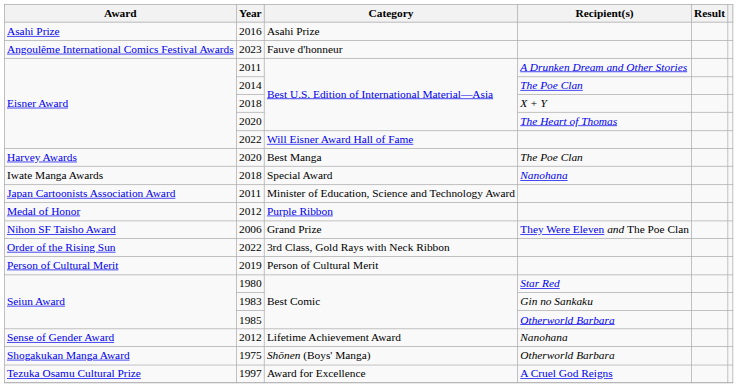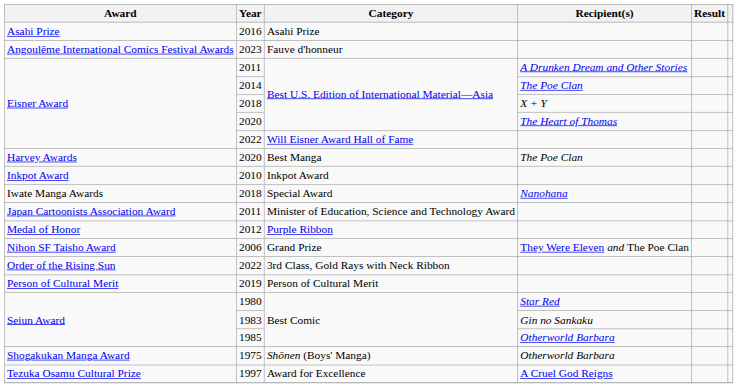 <table class="wikitable sortable">
 <tr style="background:#ccc; text-align:center;">
 <th>Award</th>
 <th>Year</th>
 <th>Category</th>
 <th>Recipient(s)</th>
 <th>Result</th>
 <th></th>
 </tr>
 <tr>
 <td><a href='#'>Asahi Prize</a></td>
 <td>2016</td>
 <td>Asahi Prize</td>
 <td></td>
 <td></td>
 <td></td>
 </tr>
 <tr>
 <td><a href='#'>Angoulême International Comics Festival Awards</a></td>
 <td>2023</td>
 <td>Fauve d'honneur</td>
 <td></td>
 <td></td>
 <td></td>
 </tr>
 <tr>
 <td rowspan="5"><a href='#'>Eisner Award</a></td>
 <td>2011</td>
 <td rowspan="4"><a href='#'>Best U.S. Edition of International Material—Asia</a></td>
 <td><em><a href='#'>A Drunken Dream and Other Stories</a></em></td>
 <td></td>
 <td></td>
 </tr>
 <tr>
 <td>2014</td>
 <td><em><a href='#'>The Poe Clan</a></em></td>
 <td></td>
 <td></td>
 </tr>
 <tr>
 <td>2018</td>
 <td><em>X + Y</em></td>
 <td></td>
 <td></td>
 </tr>
 <tr>
 <td>2020</td>
 <td><em><a href='#'>The Heart of Thomas</a></em></td>
 <td></td>
 <td></td>
 </tr>
 <tr>
 <td>2022</td>
 <td><a href='#'>Will Eisner Award Hall of Fame</a></td>
 <td></td>
 <td></td>
 <td></td>
 </tr>
 <tr>
 <td><a href='#'>Harvey Awards</a></td>
 <td>2020</td>
 <td>Best Manga</td>
 <td><em>The Poe Clan</em></td>
+<td></td>
+<td></td>
+</tr>
+<tr>
+<td><a href='#'>Inkpot Award</a></td>
+<td>2010</td>
+<td>Inkpot Award</td>
+<td></td>
 <td></td>
 <td></td>
 </tr>
 <tr>
 <td>Iwate Manga Awards</td>
 <td>2018</td>
 <td>Special Award</td>
 <td><em><a href='#'>Nanohana</a></em></td>
 <td></td>
 <td></td>
 </tr>
 <tr>
 <td><a href='#'>Japan Cartoonists Association Award</a></td>
 <td>2011</td>
 <td>Minister of Education, Science and Technology Award</td>
 <td></td>
 <td></td>
 <td></td>
 </tr>
 <tr>
 <td><a href='#'>Medal of Honor</a></td>
 <td>2012</td>
 <td><a href='#'>Purple Ribbon</a></td>
 <td></td>
 <td></td>
 <td></td>
 </tr>
 <tr>
 <td><a href='#'>Nihon SF Taisho Award</a></td>
 <td>2006</td>
 <td>Grand Prize</td>
 <td></em><a href='#'>They Were Eleven</a><em> and </em>The Poe Clan<em></td>
 <td></td>
 <td></td>
 </tr>
 <tr>
 <td><a href='#'>Order of the Rising Sun</a></td>
 <td>2022</td>
 <td>3rd Class, Gold Rays with Neck Ribbon</td>
 <td></td>
 <td></td>
 <td></td>
 </tr>
 <tr>
 <td><a href='#'>Person of Cultural Merit</a></td>
 <td>2019</td>
 <td>Person of Cultural Merit</td>
 <td></td>
 <td></td>
 <td></td>
 </tr>
 <tr>
 <td rowspan="3"><a href='#'>Seiun Award</a></td>
 <td>1980</td>
 <td rowspan="3">Best Comic</td>
 <td><em><a href='#'>Star Red</a></em></td>
 <td></td>
 <td></td>
 </tr>
 <tr>
 <td>1983</td>
 <td><em>Gin no Sankaku</em></td>
 <td></td>
 <td></td>
 </tr>
 <tr>
 <td>1985</td>
 <td><em><a href='#'>Otherworld Barbara</a></em></td>
 <td></td>
 <td></td>
 </tr>
 <tr>
-<td><a href='#'>Sense of Gender Award</a></td>
-<td>2012</td>
-<td>Lifetime Achievement Award</td>
-<td><em>Nanohana</em></td>
-<td></td>
-<td></td>
-</tr>
-<tr>
 <td><a href='#'>Shogakukan Manga Award</a></td>
 <td>1975</td>
 <td><em>Shōnen</em> (Boys' Manga)<em></td>
 <td><em>Otherworld Barbara</em></td>
 <td></td>
 <td></td>
 </tr>
 <tr>
 <td><a href='#'>Tezuka Osamu Cultural Prize</a></td>
 <td>1997</td>
 <td>Award for Excellence</td>
 <td></em><a href='#'>A Cruel God Reigns</a><em></td>
 <td></td>
 <td></td>
 </tr>
 <tr>
 </tr>
 </table>
